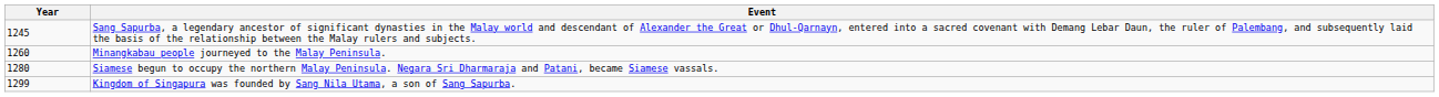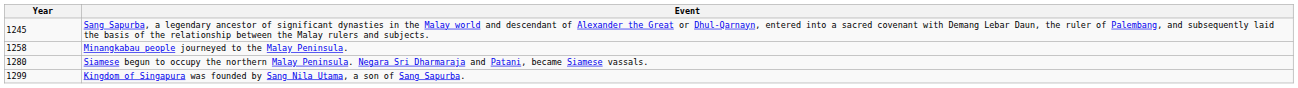 <table class="wikitable" width="100%">
 <tr>
 <th style="width:6%">Year</th>
 <th>Event</th>
 </tr>
 <tr>
 <td>1245</td>
 <td><a href='#'>Sang Sapurba</a>, a legendary ancestor of significant dynasties in the <a href='#'>Malay world</a> and descendant of <a href='#'>Alexander the Great</a> or <a href='#'>Dhul-Qarnayn</a>, entered into a sacred covenant with Demang Lebar Daun, the ruler of <a href='#'>Palembang</a>, and subsequently laid the basis of the relationship between the Malay rulers and subjects.</td>
 </tr>
 <tr>
-<td>1260</td>
+<td>1258</td>
 <td><a href='#'>Minangkabau people</a> journeyed to the <a href='#'>Malay Peninsula</a>.</td>
 </tr>
 <tr>
 <td>1280</td>
 <td><a href='#'>Siamese</a> begun to occupy the northern <a href='#'>Malay Peninsula</a>. <a href='#'>Negara Sri Dharmaraja</a> and <a href='#'>Patani</a>, became <a href='#'>Siamese</a> vassals.</td>
 </tr>
 <tr>
 <td>1299</td>
 <td><a href='#'>Kingdom of Singapura</a> was founded by <a href='#'>Sang Nila Utama</a>, a son of <a href='#'>Sang Sapurba</a>.</td>
 </tr>
 </table>
